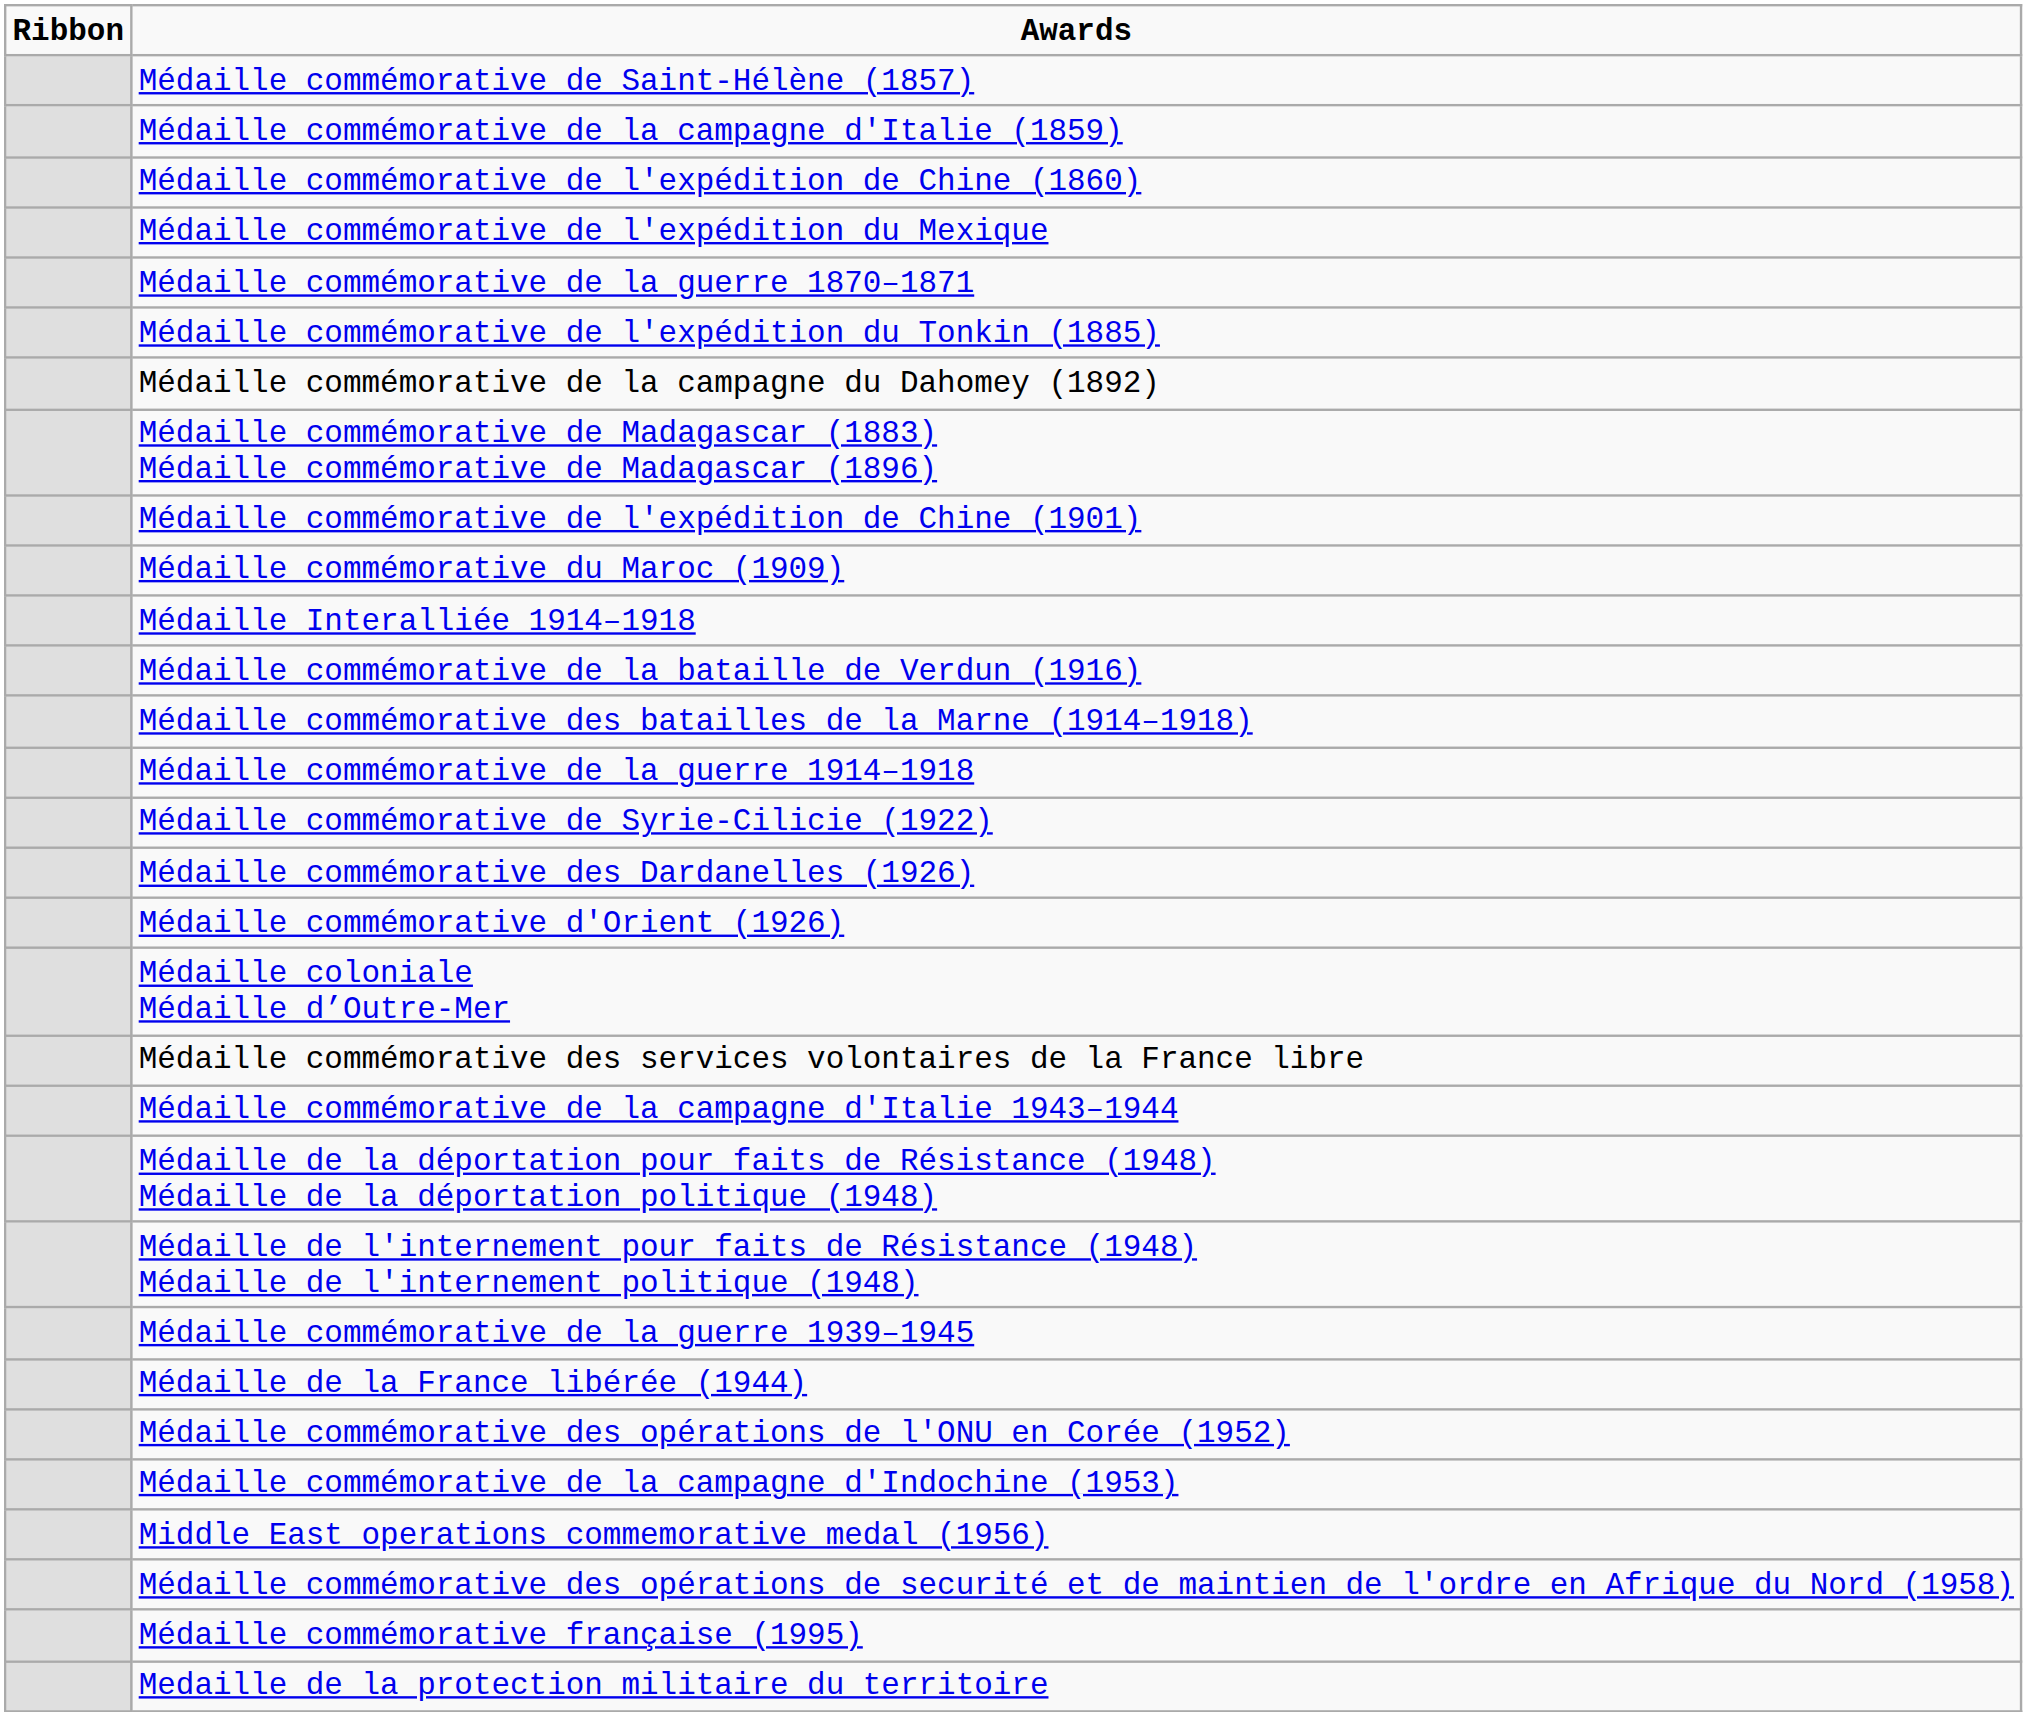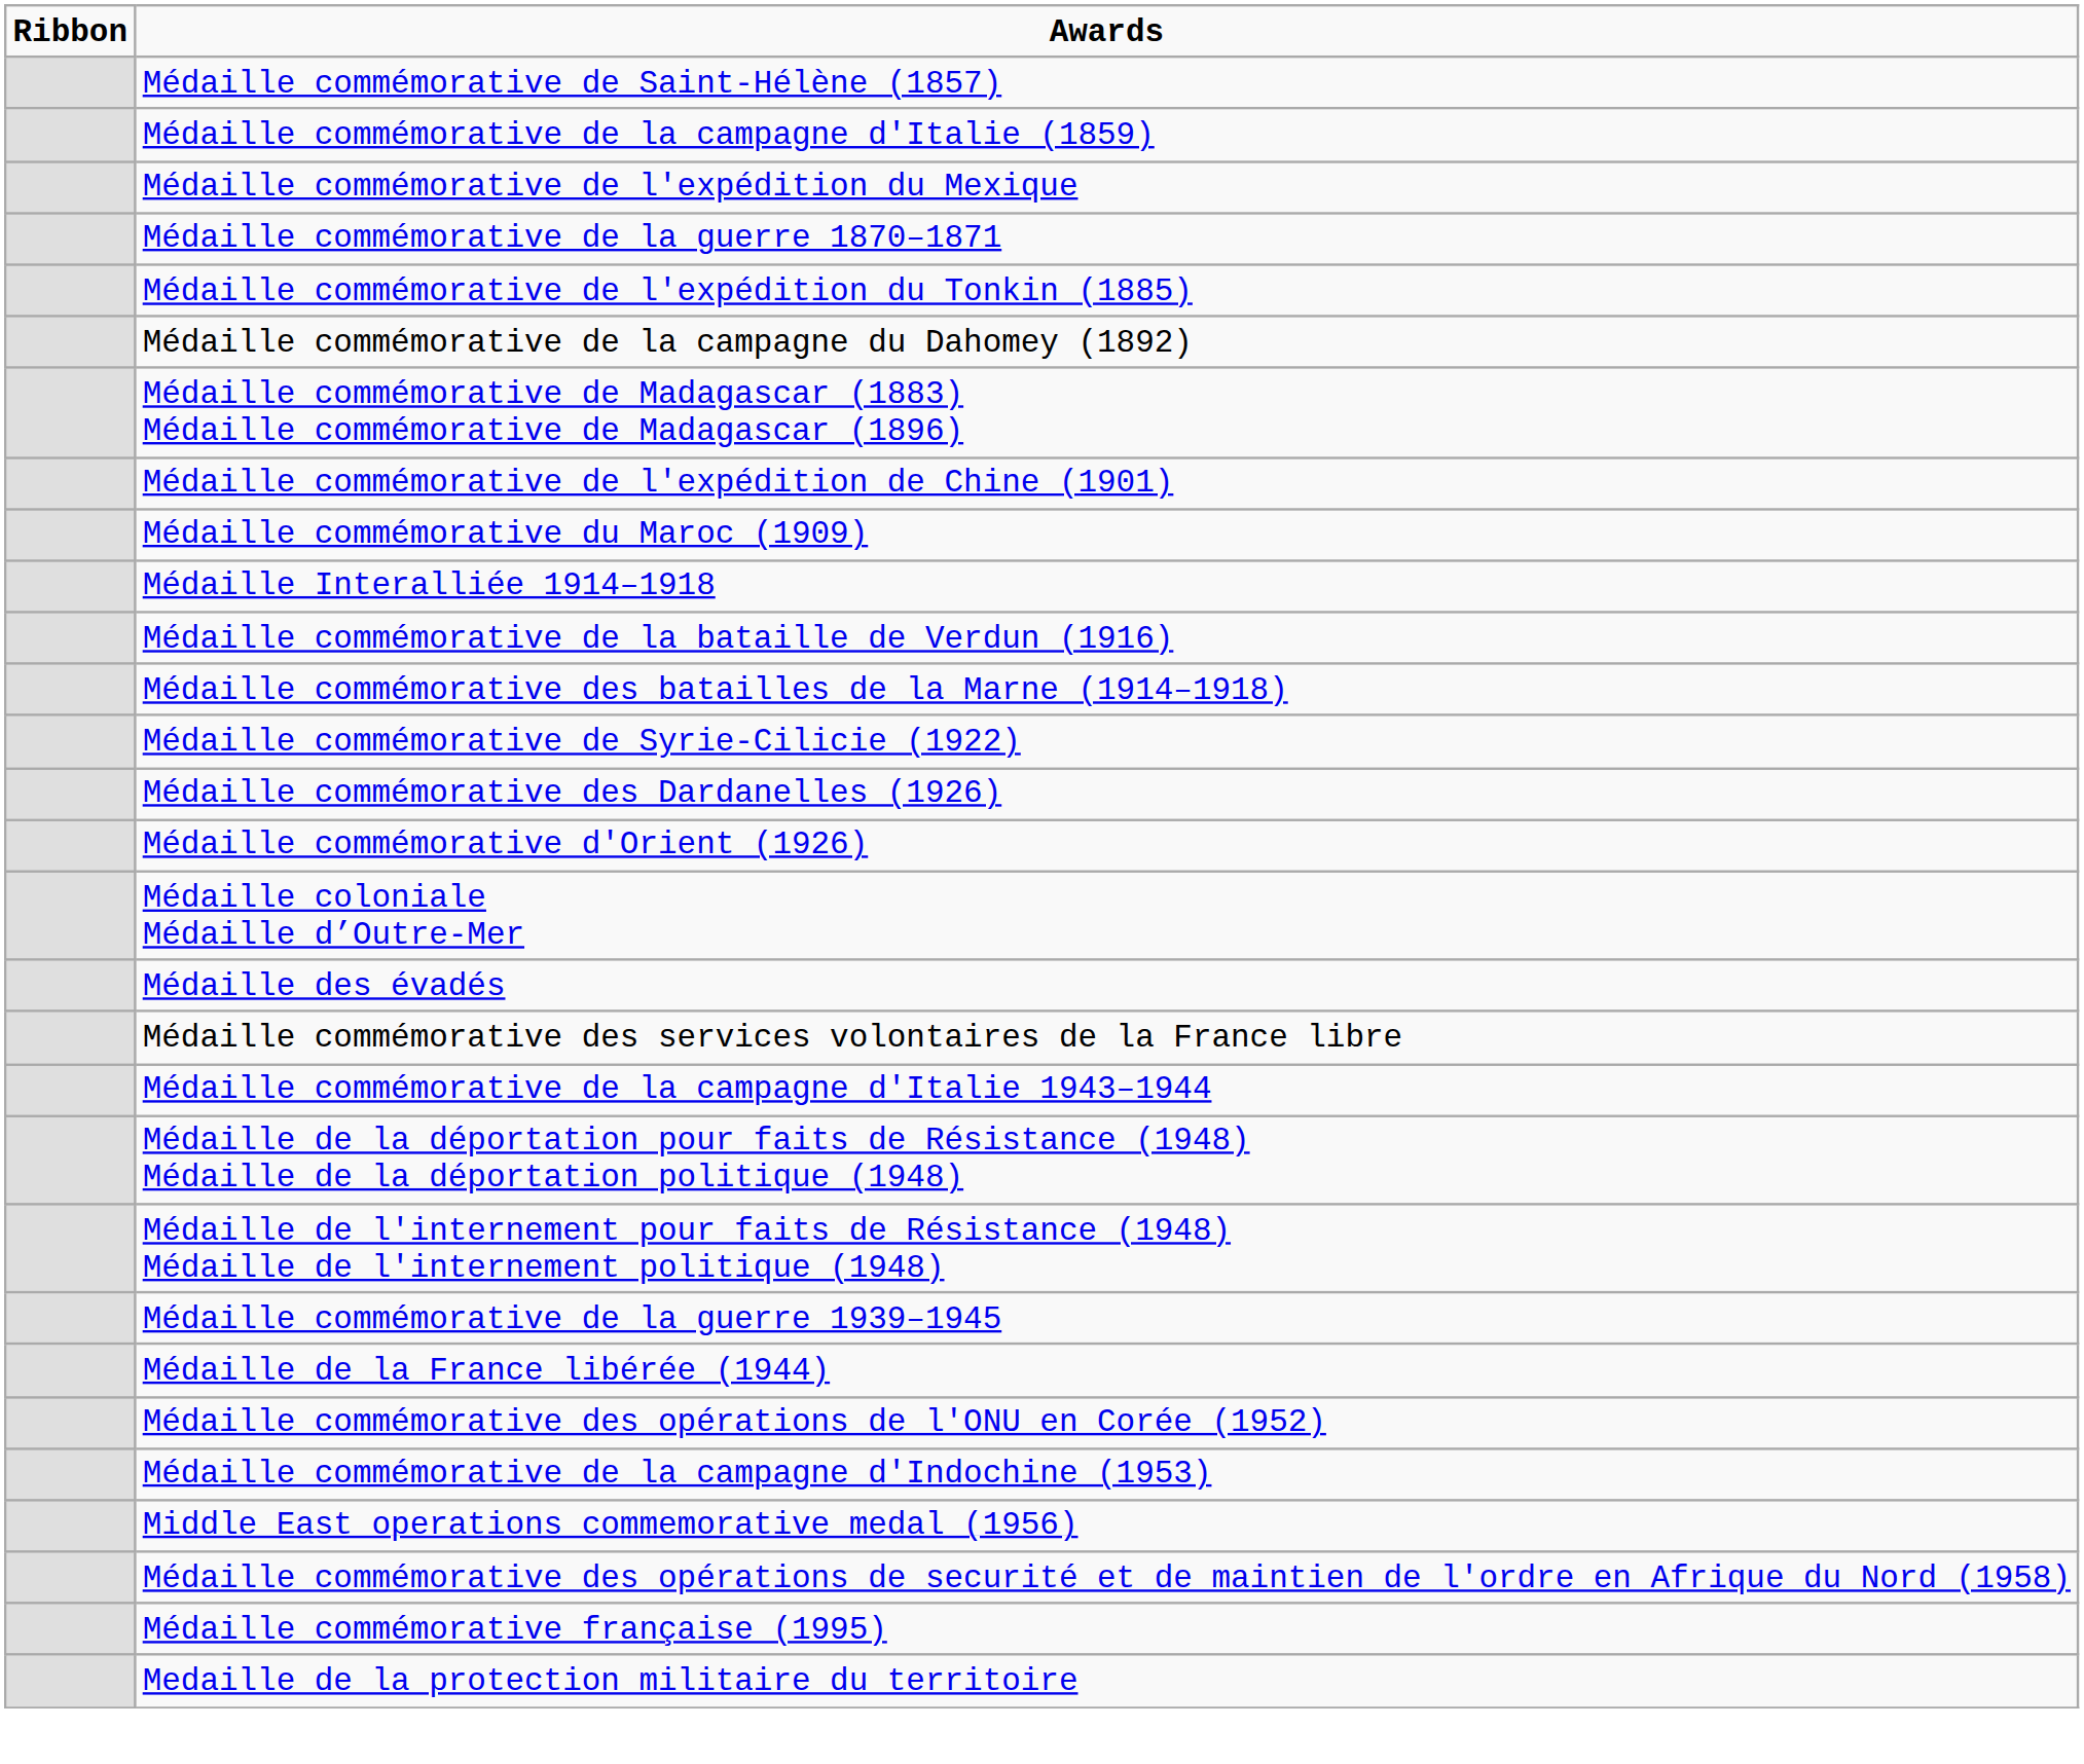 <table class="wikitable">
 <tr>
 <td align=center><strong>Ribbon</strong></td>
 <td align=center><strong>Awards</strong></td>
 </tr>
 <tr>
 <td bgcolor="#DFDFDF"></td>
 <td><a href='#'>Médaille commémorative de Saint-Hélène (1857)</a></td>
 </tr>
 <tr>
 <td bgcolor="#DFDFDF"></td>
 <td><a href='#'>Médaille commémorative de la campagne d'Italie (1859)</a></td>
-</tr>
-<tr>
-<td bgcolor="#DFDFDF"></td>
-<td><a href='#'>Médaille commémorative de l'expédition de Chine (1860)</a></td>
 </tr>
 <tr>
 <td bgcolor="#DFDFDF"></td>
 <td><a href='#'>Médaille commémorative de l'expédition du Mexique</a></td>
 </tr>
 <tr>
 <td bgcolor="#DFDFDF"></td>
 <td><a href='#'>Médaille commémorative de la guerre 1870–1871</a></td>
 </tr>
 <tr>
 <td bgcolor="#DFDFDF"></td>
 <td><a href='#'>Médaille commémorative de l'expédition du Tonkin (1885)</a></td>
 </tr>
 <tr>
 <td bgcolor="#DFDFDF"></td>
 <td>Médaille commémorative de la campagne du Dahomey (1892)</td>
 </tr>
 <tr>
 <td bgcolor="#DFDFDF"></td>
 <td><a href='#'>Médaille commémorative de Madagascar (1883)</a> <br><a href='#'>Médaille commémorative de Madagascar (1896)</a></td>
 </tr>
 <tr>
 <td bgcolor="#DFDFDF"></td>
 <td><a href='#'>Médaille commémorative de l'expédition de Chine (1901)</a></td>
 </tr>
 <tr>
 <td bgcolor="#DFDFDF"></td>
 <td><a href='#'>Médaille commémorative du Maroc (1909)</a></td>
 </tr>
 <tr>
 <td bgcolor="#DFDFDF"></td>
 <td><a href='#'>Médaille Interalliée 1914–1918</a></td>
 </tr>
 <tr>
 <td bgcolor="#DFDFDF"></td>
 <td><a href='#'>Médaille commémorative de la bataille de Verdun (1916)</a></td>
 </tr>
 <tr>
 <td bgcolor="#DFDFDF"></td>
 <td><a href='#'>Médaille commémorative des batailles de la Marne (1914–1918)</a></td>
 </tr>
 <tr>
 <td bgcolor="#DFDFDF"></td>
-<td><a href='#'>Médaille commémorative de la guerre 1914–1918</a></td>
-</tr>
-<tr>
-<td bgcolor="#DFDFDF"></td>
 <td><a href='#'>Médaille commémorative de Syrie-Cilicie (1922)</a></td>
 </tr>
 <tr>
 <td bgcolor="#DFDFDF"></td>
 <td><a href='#'>Médaille commémorative des Dardanelles (1926)</a></td>
 </tr>
 <tr>
 <td bgcolor="#DFDFDF"></td>
 <td><a href='#'>Médaille commémorative d'Orient (1926)</a></td>
 </tr>
 <tr>
 <td bgcolor="#DFDFDF"></td>
 <td><a href='#'>Médaille coloniale</a><br><a href='#'>Médaille d’Outre-Mer</a></td>
+</tr>
+<tr>
+<td bgcolor="#DFDFDF"></td>
+<td><a href='#'>Médaille des évadés</a></td>
 </tr>
 <tr>
 <td bgcolor="#DFDFDF"></td>
 <td>Médaille commémorative des services volontaires de la France libre</td>
 </tr>
 <tr>
 <td bgcolor="#DFDFDF"></td>
 <td><a href='#'>Médaille commémorative de la campagne d'Italie 1943–1944</a></td>
 </tr>
 <tr>
 <td bgcolor="#DFDFDF"></td>
 <td><a href='#'>Médaille de la déportation pour faits de Résistance (1948)</a><br><a href='#'>Médaille de la déportation politique (1948)</a></td>
 </tr>
 <tr>
 <td bgcolor="#DFDFDF"></td>
 <td><a href='#'>Médaille de l'internement pour faits de Résistance (1948)</a><br><a href='#'>Médaille de l'internement politique (1948)</a></td>
 </tr>
 <tr>
 <td bgcolor="#DFDFDF"></td>
 <td><a href='#'>Médaille commémorative de la guerre 1939–1945</a></td>
 </tr>
 <tr>
 <td bgcolor="#DFDFDF"></td>
 <td><a href='#'>Médaille de la France libérée (1944)</a></td>
 </tr>
 <tr>
 <td bgcolor="#DFDFDF"></td>
 <td><a href='#'>Médaille commémorative des opérations de l'ONU en Corée (1952)</a></td>
 </tr>
 <tr>
 <td bgcolor="#DFDFDF"></td>
 <td><a href='#'>Médaille commémorative de la campagne d'Indochine (1953)</a></td>
 </tr>
 <tr>
 <td bgcolor="#DFDFDF"></td>
 <td><a href='#'>Middle East operations commemorative medal (1956)</a></td>
 </tr>
 <tr>
 <td bgcolor="#DFDFDF"></td>
 <td><a href='#'>Médaille commémorative des opérations de securité et de maintien de l'ordre en Afrique du Nord (1958)</a></td>
 </tr>
 <tr>
 <td bgcolor="#DFDFDF"></td>
 <td><a href='#'>Médaille commémorative française (1995)</a></td>
 </tr>
 <tr>
 <td bgcolor="#DFDFDF"></td>
 <td><a href='#'>Medaille de la protection militaire du territoire</a></td>
 </tr>
 <tr>
 </tr>
 </table>
